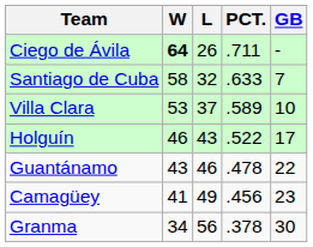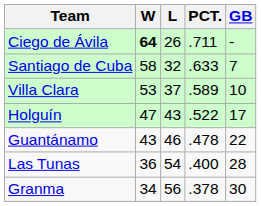 <table class="wikitable">
 <tr>
 <th>Team</th>
 <th>W</th>
 <th>L</th>
 <th>PCT.</th>
 <th><a href='#'>GB</a></th>
 </tr>
 <tr style="background:#ccffcc;">
 <td><a href='#'>Ciego de Ávila</a></td>
 <td><strong>64</strong></td>
 <td>26</td>
 <td>.711</td>
 <td>-</td>
 </tr>
 <tr style="background:#ccffcc;">
 <td><a href='#'>Santiago de Cuba</a></td>
 <td>58</td>
 <td>32</td>
 <td>.633</td>
 <td>7</td>
 </tr>
 <tr style="background:#ccffcc;">
 <td><a href='#'>Villa Clara</a></td>
 <td>53</td>
 <td>37</td>
 <td>.589</td>
 <td>10</td>
 </tr>
 <tr style="background:#ccffcc;">
 <td><a href='#'>Holguín</a></td>
-<td>46</td>
+<td>47</td>
 <td>43</td>
 <td>.522</td>
 <td>17</td>
 </tr>
 <tr>
 <td><a href='#'>Guantánamo</a></td>
 <td>43</td>
 <td>46</td>
 <td>.478</td>
 <td>22</td>
 </tr>
 <tr>
-<td><a href='#'>Camagüey</a></td>
-<td>41</td>
-<td>49</td>
-<td>.456</td>
-<td>23</td>
+<td><a href='#'>Las Tunas</a></td>
+<td>36</td>
+<td>54</td>
+<td>.400</td>
+<td>28</td>
 </tr>
 <tr>
 <td><a href='#'>Granma</a></td>
 <td>34</td>
 <td>56</td>
 <td>.378</td>
 <td>30</td>
 </tr>
 </table>
